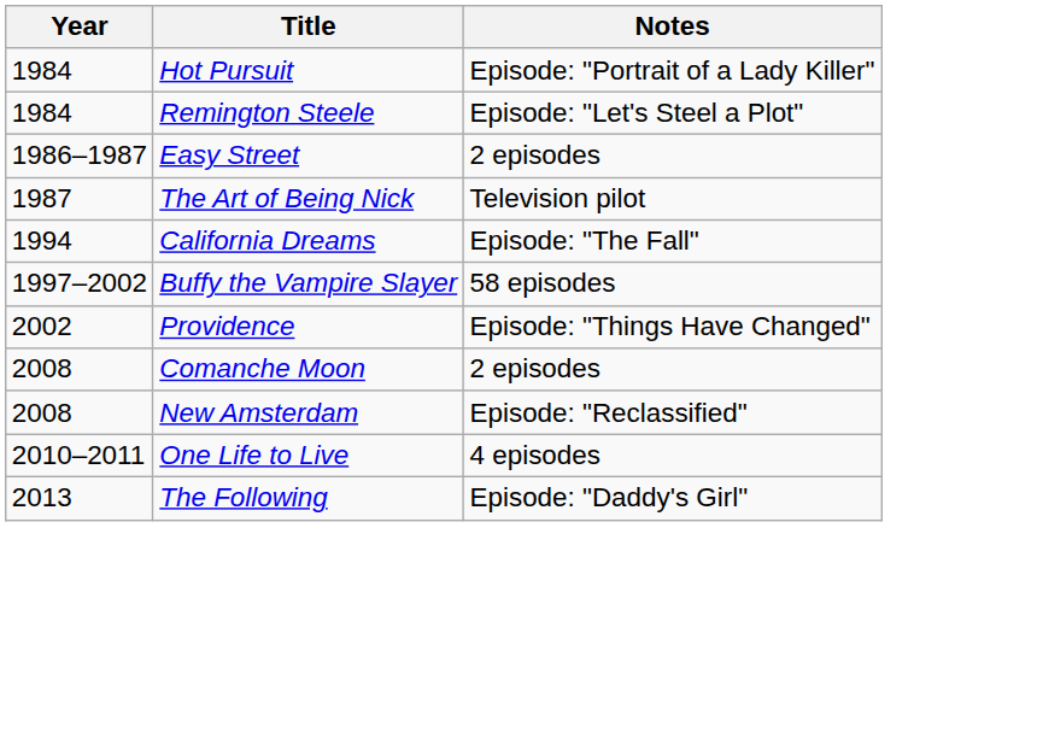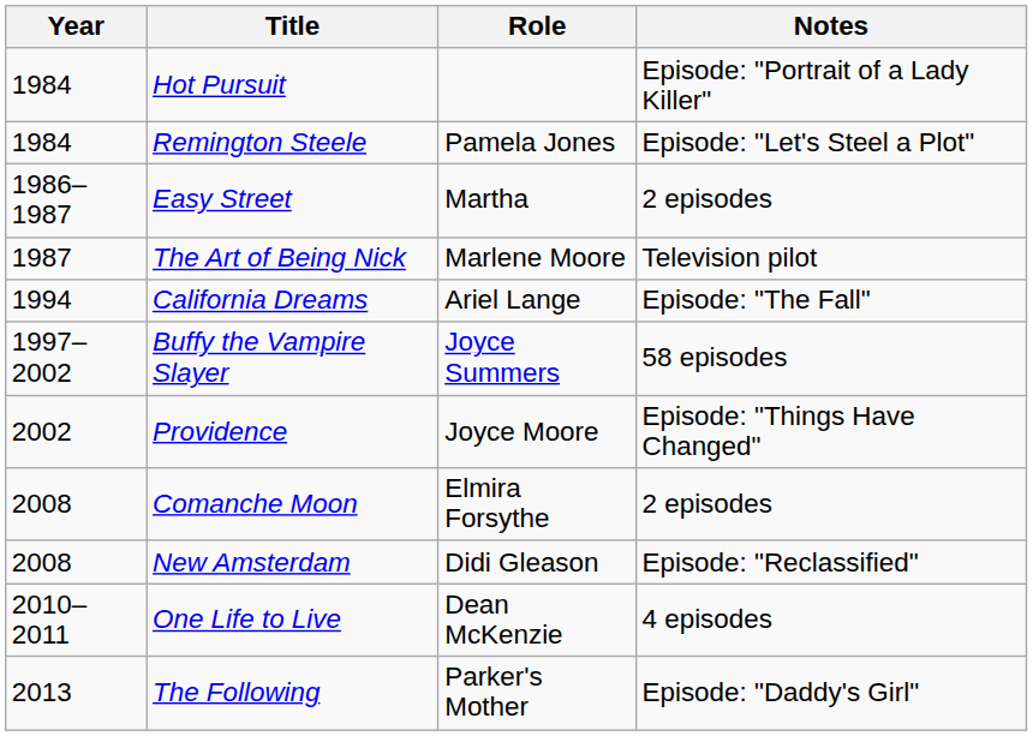 <table class="wikitable sortable">
 <tr>
 <th>Year</th>
 <th>Title</th>
+<th>Role</th>
 <th>Notes</th>
 </tr>
 <tr>
 <td>1984</td>
 <td><em><a href='#'>Hot Pursuit</a></em></td>
+<td></td>
 <td>Episode: "Portrait of a Lady Killer"</td>
 </tr>
 <tr>
 <td>1984</td>
 <td><em><a href='#'>Remington Steele</a></em></td>
+<td>Pamela Jones</td>
 <td>Episode: "Let's Steel a Plot"</td>
 </tr>
 <tr>
 <td>1986–1987</td>
 <td><em><a href='#'>Easy Street</a></em></td>
+<td>Martha</td>
 <td>2 episodes</td>
 </tr>
 <tr>
 <td>1987</td>
 <td><em><a href='#'>The Art of Being Nick</a></em></td>
+<td>Marlene Moore</td>
 <td>Television pilot</td>
 </tr>
 <tr>
 <td>1994</td>
 <td><em><a href='#'>California Dreams</a></em></td>
+<td>Ariel Lange</td>
 <td>Episode: "The Fall"</td>
 </tr>
 <tr>
 <td>1997–2002</td>
 <td><em><a href='#'>Buffy the Vampire Slayer</a></em></td>
+<td><a href='#'>Joyce Summers</a></td>
 <td>58 episodes</td>
 </tr>
 <tr>
 <td>2002</td>
 <td><em><a href='#'>Providence</a></em></td>
+<td>Joyce Moore</td>
 <td>Episode: "Things Have Changed"</td>
 </tr>
 <tr>
 <td>2008</td>
 <td><em><a href='#'>Comanche Moon</a></em></td>
+<td>Elmira Forsythe</td>
 <td>2 episodes</td>
 </tr>
 <tr>
 <td>2008</td>
 <td><em><a href='#'>New Amsterdam</a></em></td>
+<td>Didi Gleason</td>
 <td>Episode: "Reclassified"</td>
 </tr>
 <tr>
 <td>2010–2011</td>
 <td><em><a href='#'>One Life to Live</a></em></td>
+<td>Dean McKenzie</td>
 <td>4 episodes</td>
 </tr>
 <tr>
 <td>2013</td>
 <td><em><a href='#'>The Following</a></em></td>
+<td>Parker's Mother</td>
 <td>Episode: "Daddy's Girl"</td>
 </tr>
 </table>
